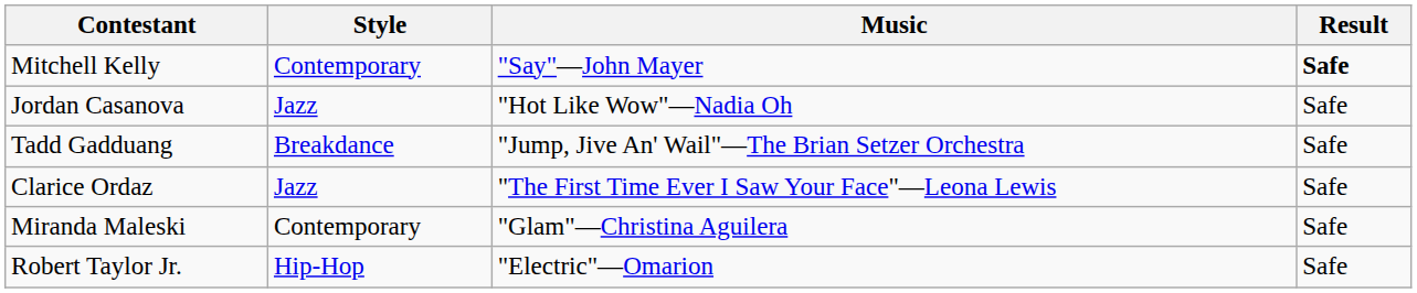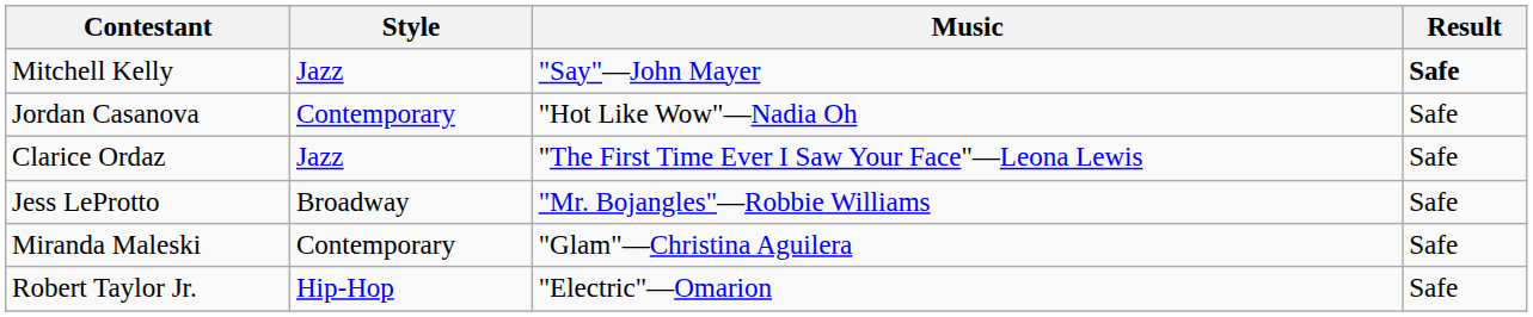 <table class="wikitable" style="width:70%;">
 <tr>
 <th>Contestant</th>
 <th>Style</th>
 <th>Music</th>
 <th>Result</th>
 </tr>
 <tr>
 <td>Mitchell Kelly</td>
-<td><a href='#'>Contemporary</a></td>
+<td><a href='#'>Jazz</a></td>
 <td><a href='#'>"Say"</a>—<a href='#'>John Mayer</a></td>
 <td><strong>Safe</strong></td>
 </tr>
 <tr>
 <td>Jordan Casanova</td>
-<td><a href='#'>Jazz</a></td>
+<td><a href='#'>Contemporary</a></td>
 <td>"Hot Like Wow"—<a href='#'>Nadia Oh</a></td>
-<td>Safe</td>
-</tr>
-<tr>
-<td>Tadd Gadduang</td>
-<td><a href='#'>Breakdance</a></td>
-<td>"Jump, Jive An' Wail"—<a href='#'>The Brian Setzer Orchestra</a></td>
 <td>Safe</td>
 </tr>
 <tr>
 <td>Clarice Ordaz</td>
 <td><a href='#'>Jazz</a></td>
 <td>"<a href='#'>The First Time Ever I Saw Your Face</a>"—<a href='#'>Leona Lewis</a></td>
+<td>Safe</td>
+</tr>
+<tr>
+<td>Jess LeProtto</td>
+<td>Broadway</td>
+<td><a href='#'>"Mr. Bojangles"</a>—<a href='#'>Robbie Williams</a></td>
 <td>Safe</td>
 </tr>
 <tr>
 <td>Miranda Maleski</td>
 <td>Contemporary</td>
 <td>"Glam"—<a href='#'>Christina Aguilera</a></td>
 <td>Safe</td>
 </tr>
 <tr>
 <td>Robert Taylor Jr.</td>
 <td><a href='#'>Hip-Hop</a></td>
 <td>"Electric"—<a href='#'>Omarion</a></td>
 <td>Safe</td>
 </tr>
 </table>
